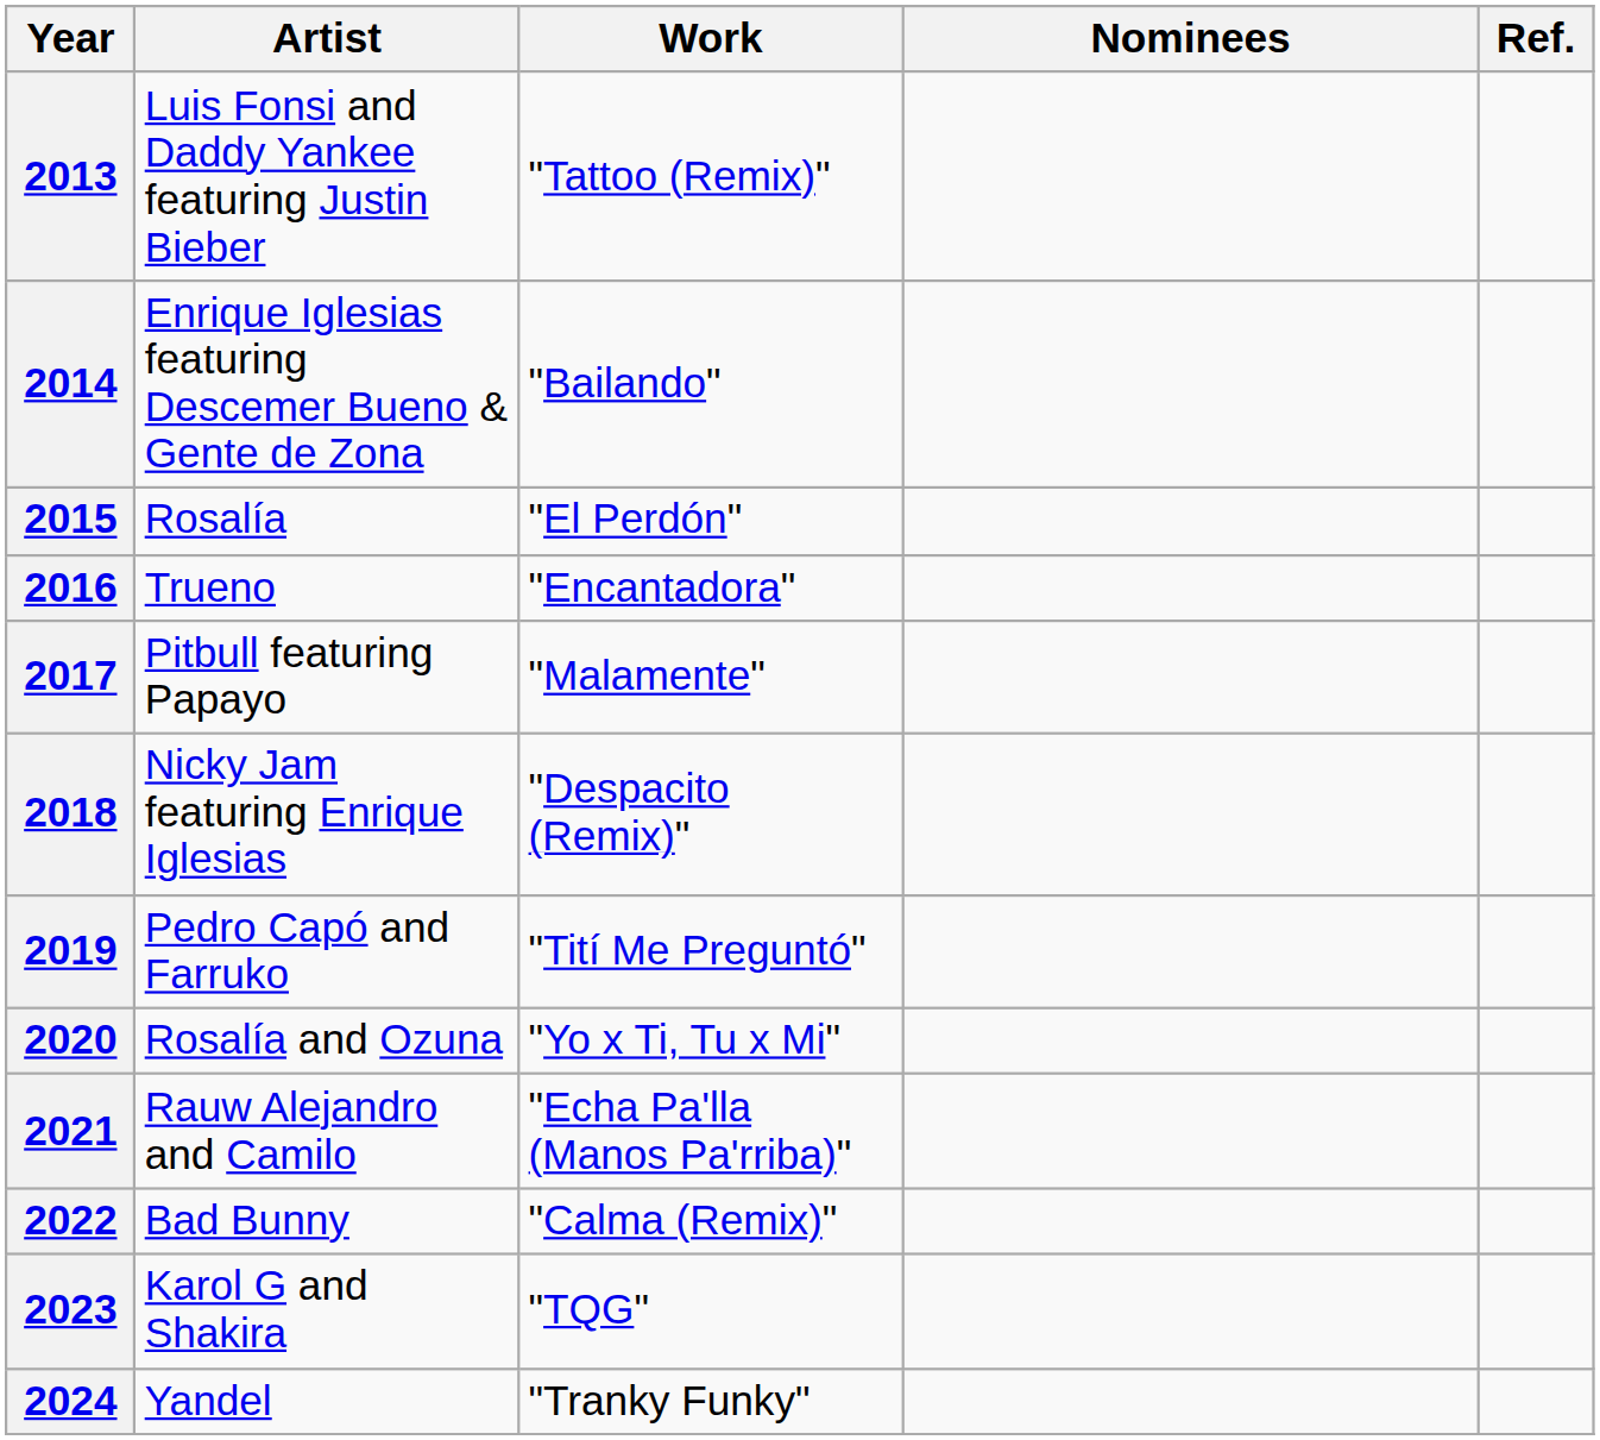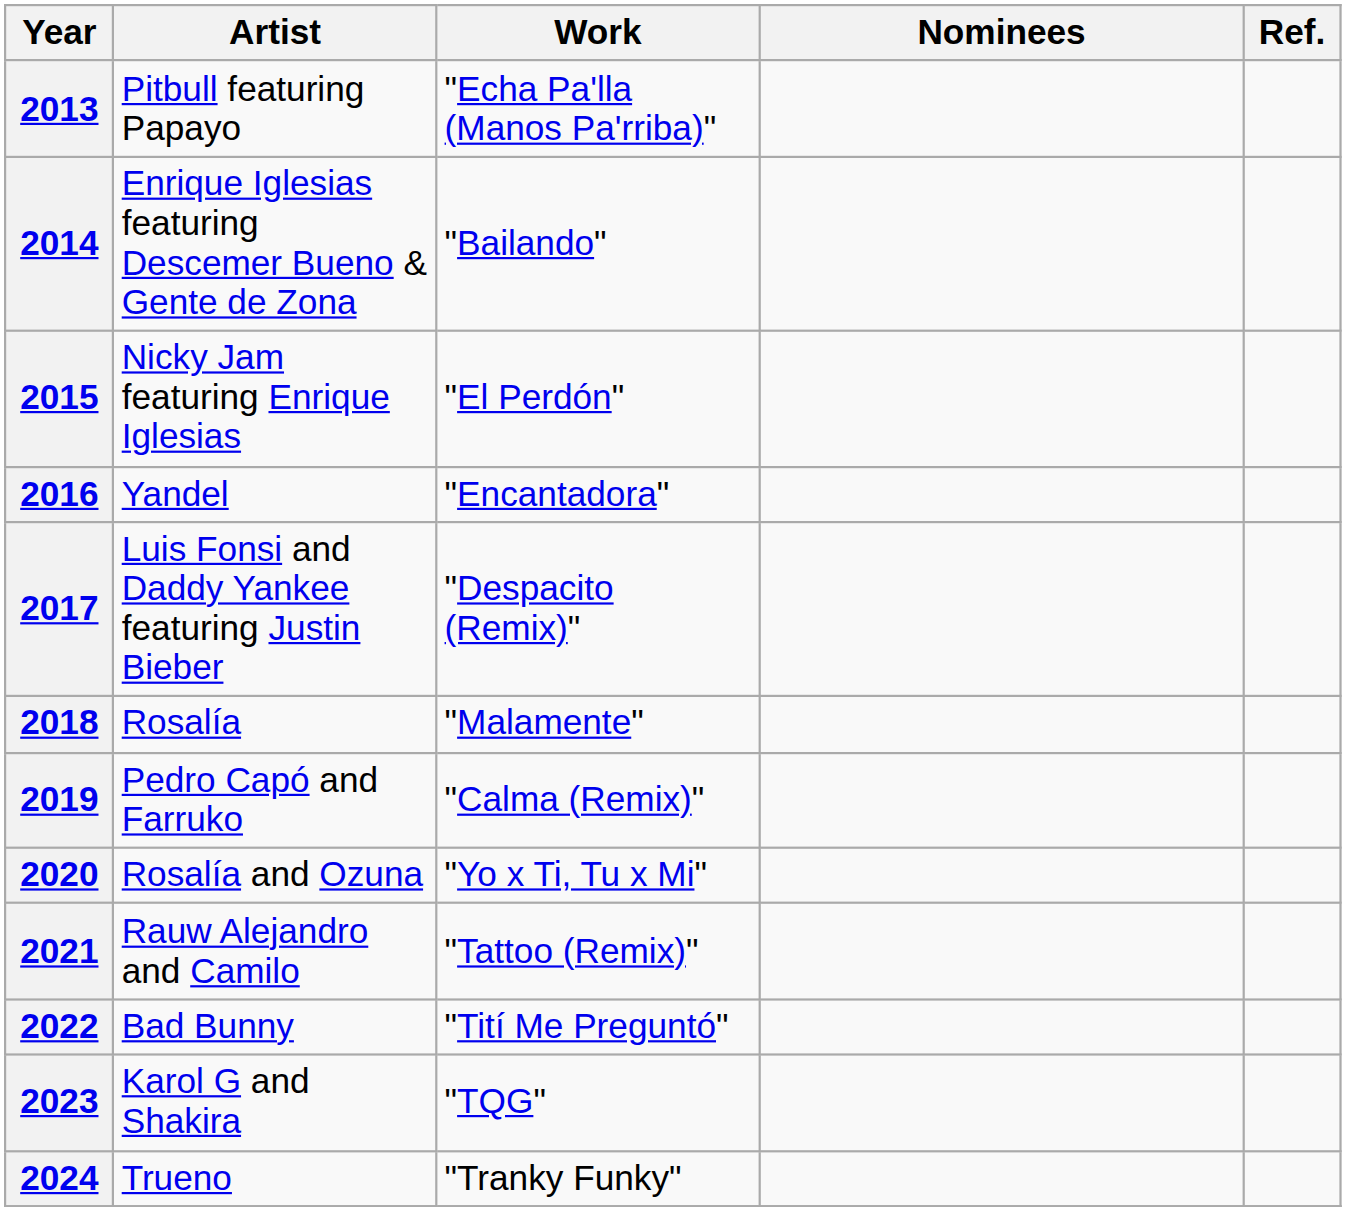 <table class="wikitable plainrowheaders sortable">
 <tr>
 <th scope="col" width="5%">Year</th>
 <th scope="col" width="20%">Artist</th>
 <th scope="col" width="20%">Work</th>
 <th scope="col" class="unsortable" width="30%">Nominees</th>
 <th scope="col" class="unsortable" width="5%">Ref.</th>
 </tr>
 <tr>
 <th align="center"><a href='#'><strong>2013</strong></a></th>
-<td><a href='#'>Luis Fonsi</a> and <a href='#'>Daddy Yankee</a> featuring <a href='#'>Justin Bieber</a></td>
-<td>"<a href='#'>Tattoo (Remix)</a>"</td>
+<td><a href='#'>Pitbull</a> featuring Papayo</td>
+<td>"<a href='#'>Echa Pa'lla (Manos Pa'rriba)</a>"</td>
 <td></td>
 <td></td>
 </tr>
 <tr>
 <th align="center"><a href='#'><strong>2014</strong></a></th>
 <td><a href='#'>Enrique Iglesias</a> featuring <a href='#'>Descemer  Bueno</a> & <a href='#'>Gente de Zona</a></td>
 <td>"<a href='#'>Bailando</a>"</td>
 <td></td>
 <td></td>
 </tr>
 <tr>
 <th align="center"><a href='#'>2015</a></th>
-<td><a href='#'>Rosalía</a></td>
+<td><a href='#'>Nicky Jam</a> featuring <a href='#'>Enrique Iglesias</a></td>
 <td>"<a href='#'>El Perdón</a>"</td>
 <td></td>
 <td></td>
 </tr>
 <tr>
 <th align="center"><a href='#'>2016</a></th>
-<td><a href='#'>Trueno</a></td>
+<td><a href='#'>Yandel</a></td>
 <td>"<a href='#'>Encantadora</a>"</td>
 <td></td>
 <td></td>
 </tr>
 <tr>
 <th align="center"><a href='#'>2017</a></th>
-<td><a href='#'>Pitbull</a> featuring Papayo</td>
-<td>"<a href='#'>Malamente</a>"</td>
+<td><a href='#'>Luis Fonsi</a> and <a href='#'>Daddy Yankee</a> featuring <a href='#'>Justin Bieber</a></td>
+<td>"<a href='#'>Despacito (Remix)</a>"</td>
 <td></td>
 <td></td>
 </tr>
 <tr>
 <th align="center"><a href='#'>2018</a></th>
-<td><a href='#'>Nicky Jam</a> featuring <a href='#'>Enrique Iglesias</a></td>
-<td>"<a href='#'>Despacito (Remix)</a>"</td>
+<td><a href='#'>Rosalía</a></td>
+<td>"<a href='#'>Malamente</a>"</td>
 <td></td>
 <td></td>
 </tr>
 <tr>
 <th align="center"><a href='#'>2019</a></th>
 <td><a href='#'>Pedro Capó</a> and <a href='#'>Farruko</a></td>
-<td>"<a href='#'>Tití Me Preguntó</a>"</td>
+<td>"<a href='#'>Calma (Remix)</a>"</td>
 <td></td>
 <td></td>
 </tr>
 <tr>
 <th align="center"><a href='#'>2020</a></th>
 <td><a href='#'>Rosalía</a> and <a href='#'>Ozuna</a></td>
 <td>"<a href='#'>Yo x Ti, Tu x Mi</a>"</td>
 <td></td>
 <td></td>
 </tr>
 <tr>
 <th align="center"><a href='#'>2021</a></th>
 <td><a href='#'>Rauw Alejandro</a> and <a href='#'>Camilo</a></td>
-<td>"<a href='#'>Echa Pa'lla (Manos Pa'rriba)</a>"</td>
+<td>"<a href='#'>Tattoo (Remix)</a>"</td>
 <td></td>
 <td></td>
 </tr>
 <tr>
 <th style="text-align:center;" scope="row"><a href='#'><strong>2022</strong></a></th>
 <td><a href='#'>Bad Bunny</a></td>
-<td>"<a href='#'>Calma (Remix)</a>"</td>
+<td>"<a href='#'>Tití Me Preguntó</a>"</td>
 <td></td>
 <td style="text-align:center;"></td>
 </tr>
 <tr>
 <th style="text-align:center;" scope="row"><a href='#'><strong>2023</strong></a></th>
 <td><a href='#'>Karol G</a> and <a href='#'>Shakira</a></td>
 <td>"<a href='#'>TQG</a>"</td>
 <td></td>
 <td style="text-align:center;"></td>
 </tr>
 <tr>
 <th style="text-align:center;" scope="row"><a href='#'><strong>2024</strong></a></th>
-<td><a href='#'>Yandel</a></td>
+<td><a href='#'>Trueno</a></td>
 <td>"Tranky Funky"</td>
 <td></td>
 <td align="center"></td>
 </tr>
 <tr>
 </tr>
 </table>
